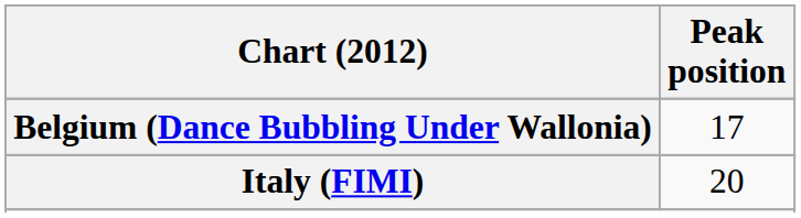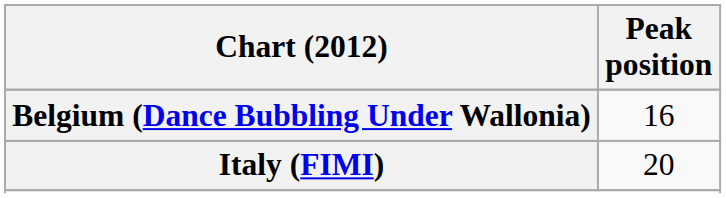 <table class="wikitable sortable plainrowheaders" style="text-align:center">
 <tr>
 <th scope="col">Chart (2012)</th>
 <th scope="col">Peak<br>position</th>
 </tr>
 <tr>
 </tr>
 <tr>
 </tr>
 <tr>
 </tr>
 <tr>
 </tr>
 <tr>
 <th scope="row">Belgium (<a href='#'>Dance Bubbling Under</a> Wallonia)</th>
-<td>17</td>
+<td>16</td>
 </tr>
 <tr>
 </tr>
 <tr>
 </tr>
 <tr>
 </tr>
 <tr>
 </tr>
 <tr>
 <th scope="row">Italy (<a href='#'>FIMI</a>)</th>
 <td>20</td>
 </tr>
 <tr>
 </tr>
 <tr>
 </tr>
 <tr>
 </tr>
 <tr>
 </tr>
 <tr>
 </tr>
 </table>
